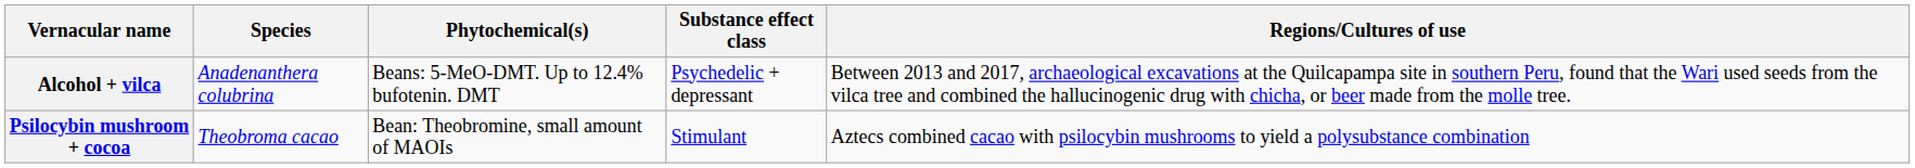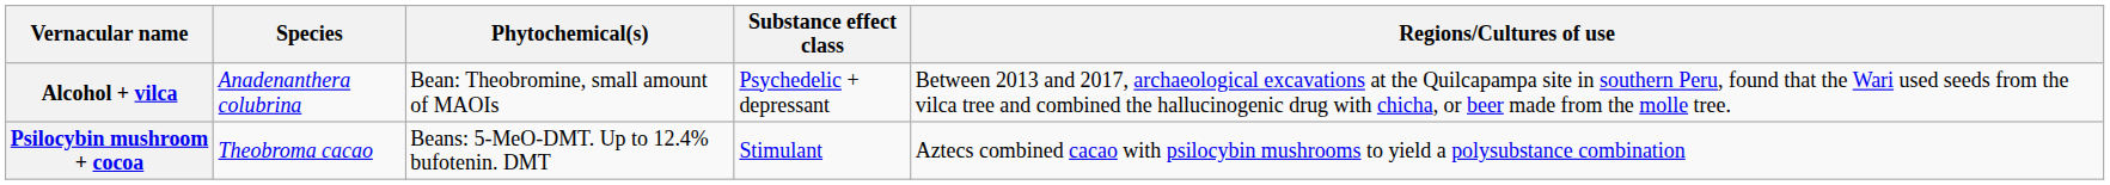 <table class="wikitable sortable">
 <tr>
 <th>Vernacular name</th>
 <th>Species</th>
 <th>Phytochemical(s)</th>
 <th>Substance effect class</th>
 <th>Regions/Cultures of use</th>
 </tr>
 <tr>
 <th>Alcohol + <a href='#'>vilca</a></th>
 <td><em><a href='#'>Anadenanthera colubrina</a></em></td>
-<td>Beans: 5-MeO-DMT. Up to 12.4% bufotenin. DMT</td>
+<td>Bean: Theobromine, small amount of MAOIs</td>
 <td><a href='#'>Psychedelic</a> + depressant</td>
 <td>Between 2013 and 2017, <a href='#'>archaeological excavations</a> at the Quilcapampa site in <a href='#'>southern Peru</a>, found that the <a href='#'>Wari</a> used seeds from the vilca tree and combined the hallucinogenic drug with <a href='#'>chicha</a>, or <a href='#'>beer</a> made from the <a href='#'>molle</a> tree.</td>
 </tr>
 <tr>
 <th><a href='#'>Psilocybin mushroom</a> + <a href='#'>cocoa</a></th>
 <td><em><a href='#'>Theobroma cacao</a></em></td>
-<td>Bean: Theobromine, small amount of MAOIs</td>
+<td>Beans: 5-MeO-DMT. Up to 12.4% bufotenin. DMT</td>
 <td><a href='#'>Stimulant</a></td>
 <td>Aztecs combined <a href='#'>cacao</a> with <a href='#'>psilocybin mushrooms</a> to yield a <a href='#'>polysubstance combination</a></td>
 </tr>
 </table>
